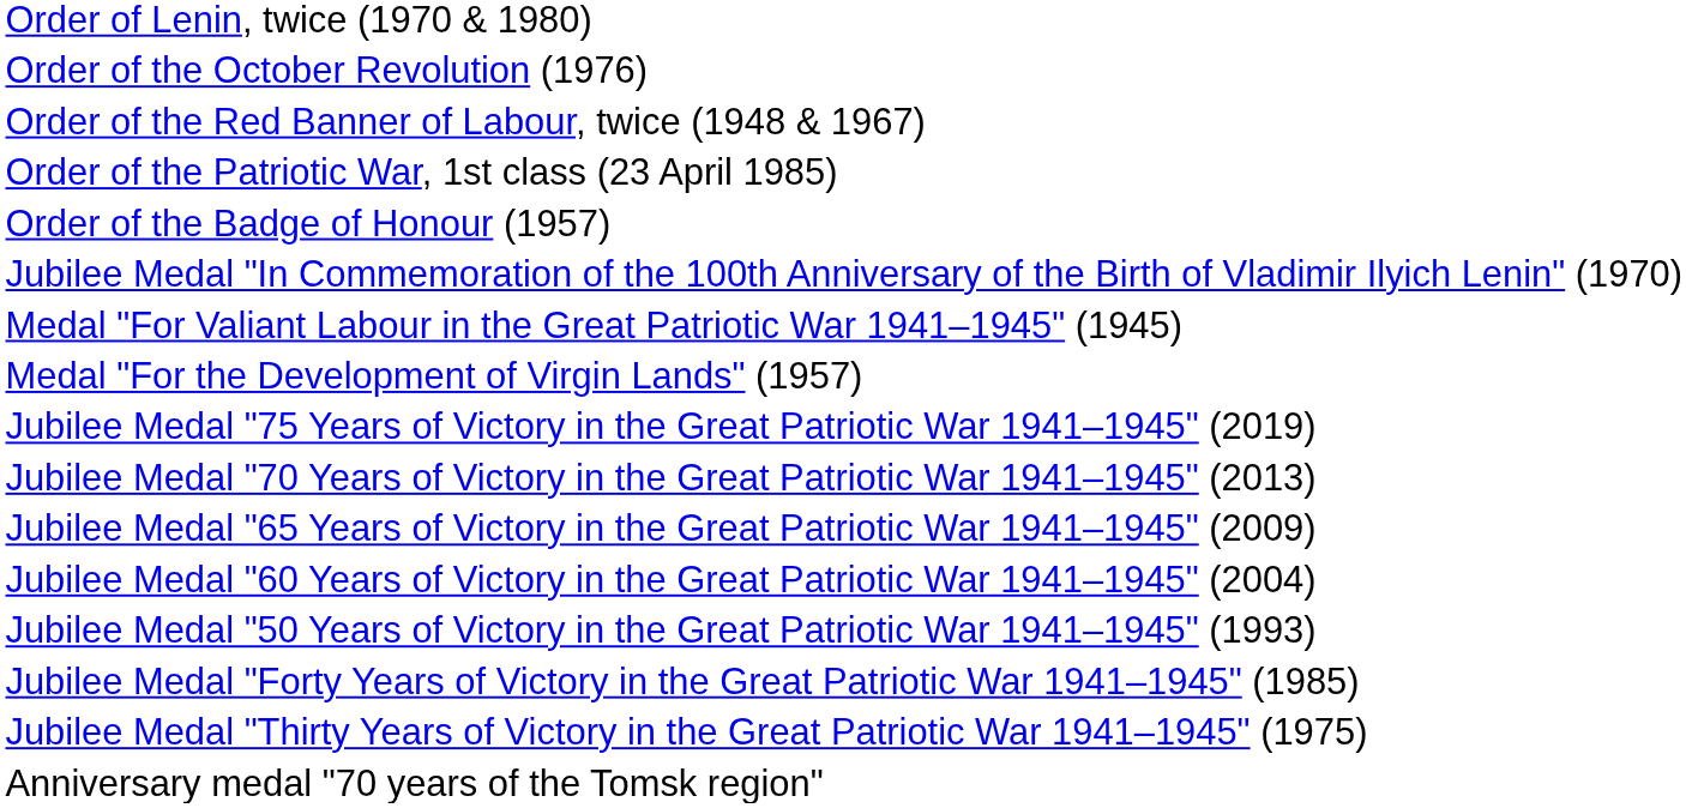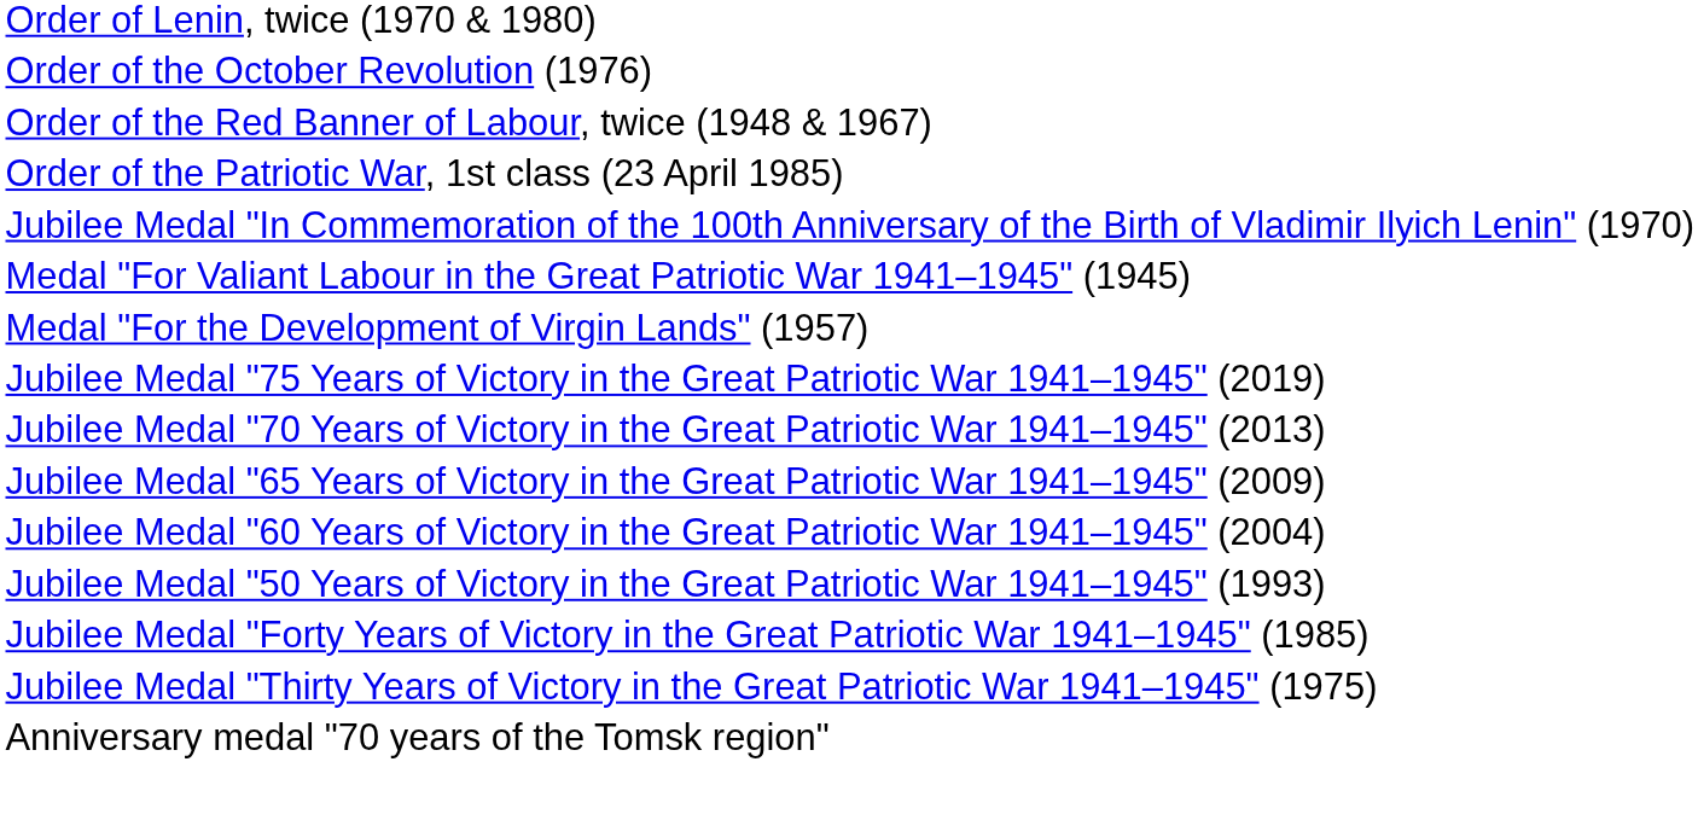 <table>
 <tr>
 <td></td>
 <td><a href='#'>Order of Lenin</a>, twice (1970 & 1980)</td>
 </tr>
 <tr>
 <td></td>
 <td><a href='#'>Order of the October Revolution</a> (1976)</td>
 </tr>
 <tr>
 <td></td>
 <td><a href='#'>Order of the Red Banner of Labour</a>, twice (1948 & 1967)</td>
 </tr>
 <tr>
 <td></td>
 <td><a href='#'>Order of the Patriotic War</a>, 1st class (23 April 1985)</td>
-</tr>
-<tr>
-<td></td>
-<td><a href='#'>Order of the Badge of Honour</a> (1957)</td>
 </tr>
 <tr>
 <td></td>
 <td><a href='#'>Jubilee Medal "In Commemoration of the 100th Anniversary of the Birth of Vladimir Ilyich Lenin"</a> (1970)</td>
 </tr>
 <tr>
 <td></td>
 <td><a href='#'>Medal "For Valiant Labour in the Great Patriotic War 1941–1945"</a> (1945)</td>
 </tr>
 <tr>
 <td></td>
 <td><a href='#'>Medal "For the Development of Virgin Lands"</a> (1957)</td>
 </tr>
 <tr>
 <td></td>
 <td><a href='#'>Jubilee Medal "75 Years of Victory in the Great Patriotic War 1941–1945"</a> (2019)</td>
 </tr>
 <tr>
 <td></td>
 <td><a href='#'>Jubilee Medal "70 Years of Victory in the Great Patriotic War 1941–1945"</a> (2013)</td>
 </tr>
 <tr>
 <td></td>
 <td><a href='#'>Jubilee Medal "65 Years of Victory in the Great Patriotic War 1941–1945"</a> (2009)</td>
 </tr>
 <tr>
 <td></td>
 <td><a href='#'>Jubilee Medal "60 Years of Victory in the Great Patriotic War 1941–1945"</a> (2004)</td>
 </tr>
 <tr>
 <td></td>
 <td><a href='#'>Jubilee Medal "50 Years of Victory in the Great Patriotic War 1941–1945"</a> (1993)</td>
 </tr>
 <tr>
 <td></td>
 <td><a href='#'>Jubilee Medal "Forty Years of Victory in the Great Patriotic War 1941–1945"</a> (1985)</td>
 </tr>
 <tr>
 <td></td>
 <td><a href='#'>Jubilee Medal "Thirty Years of Victory in the Great Patriotic War 1941–1945"</a> (1975)</td>
 </tr>
 <tr>
 <td></td>
 <td>Anniversary medal "70 years of the Tomsk region"</td>
 </tr>
 </table>
